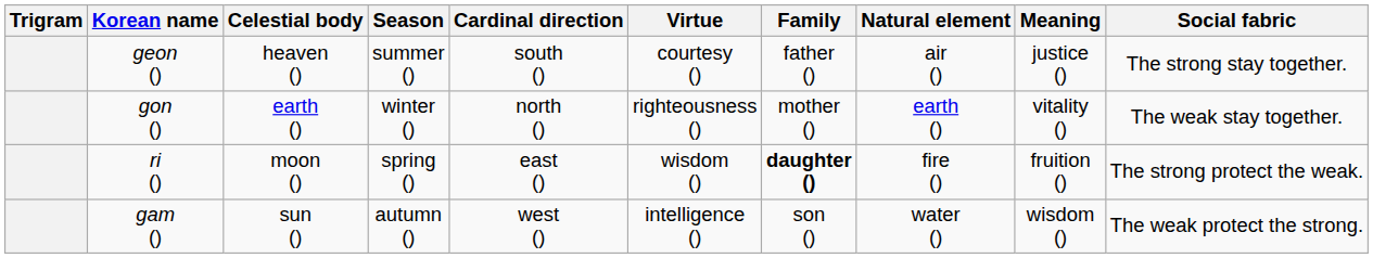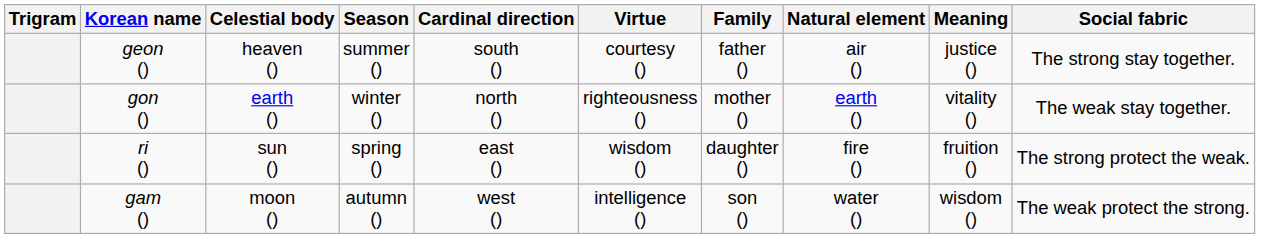 <table class="wikitable" style="text-align:center">
 <tr>
 <th scope="col">Trigram</th>
 <th scope="col"><a href='#'>Korean</a> name</th>
 <th scope="col">Celestial body</th>
 <th scope="col">Season</th>
 <th scope="col">Cardinal direction</th>
 <th scope="col">Virtue</th>
 <th scope="col">Family</th>
 <th scope="col">Natural element</th>
 <th scope="col">Meaning</th>
 <th scope="col">Social fabric</th>
 </tr>
 <tr>
 <th scope="row"></th>
 <td><em>geon</em><br>()</td>
 <td>heaven<br>()</td>
 <td>summer<br>()</td>
 <td>south<br>()</td>
 <td>courtesy<br>()</td>
 <td>father<br>()</td>
 <td>air<br>()</td>
 <td>justice<br>()</td>
 <td>The strong stay together.</td>
 </tr>
 <tr>
 <th scope="row"></th>
 <td><em>gon</em><br>()</td>
 <td><a href='#'>earth</a><br>()</td>
 <td>winter<br>()</td>
 <td>north<br>()</td>
 <td>righteousness<br>()</td>
 <td>mother<br>()</td>
 <td><a href='#'>earth</a><br>()</td>
 <td>vitality<br>()</td>
 <td>The weak stay together.</td>
 </tr>
 <tr>
 <th scope="row"></th>
 <td><em>ri</em><br>()</td>
-<td>moon<br>()</td>
+<td>sun<br>()</td>
 <td>spring<br>()</td>
 <td>east<br>()</td>
 <td>wisdom<br>()</td>
-<td><strong>daughter<br>()</strong></td>
+<td>daughter<br>()</td>
 <td>fire<br>()</td>
 <td>fruition<br>()</td>
 <td>The strong protect the weak.</td>
 </tr>
 <tr>
 <th scope="row"></th>
 <td><em>gam</em><br>()</td>
-<td>sun<br>()</td>
+<td>moon<br>()</td>
 <td>autumn<br>()</td>
 <td>west<br>()</td>
 <td>intelligence<br>()</td>
 <td>son<br>()</td>
 <td>water<br>()</td>
 <td>wisdom<br>()</td>
 <td>The weak protect the strong.</td>
 </tr>
 </table>
